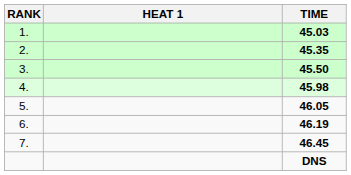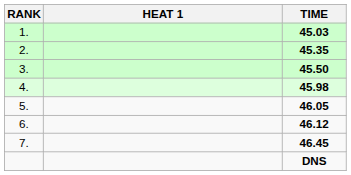 <table class="wikitable" style="border-collapse: collapse; font-size: 90%;">
 <tr>
 <th>RANK</th>
 <th style="width: 20em">HEAT 1</th>
 <th style="width: 5em">TIME</th>
 </tr>
 <tr style="background:#ccffcc;">
 <td align="center">1.</td>
 <td></td>
 <td align="center"><strong>45.03</strong></td>
 </tr>
 <tr style="background:#ccffcc;">
 <td align="center">2.</td>
 <td></td>
 <td align="center"><strong>45.35</strong></td>
 </tr>
 <tr style="background:#ccffcc;">
 <td align="center">3.</td>
 <td></td>
 <td align="center"><strong>45.50</strong></td>
 </tr>
 <tr style="background:#ddffdd;">
 <td align="center">4.</td>
 <td></td>
 <td align="center"><strong>45.98</strong></td>
 </tr>
 <tr>
 <td align="center">5.</td>
 <td></td>
 <td align="center"><strong>46.05</strong></td>
 </tr>
 <tr>
 <td align="center">6.</td>
 <td></td>
-<td align="center"><strong>46.19</strong></td>
+<td align="center"><strong>46.12</strong></td>
 </tr>
 <tr>
 <td align="center">7.</td>
 <td></td>
 <td align="center"><strong>46.45</strong></td>
 </tr>
 <tr>
 <td align="center"></td>
 <td></td>
 <td align="center"><strong>DNS</strong></td>
 </tr>
 </table>
